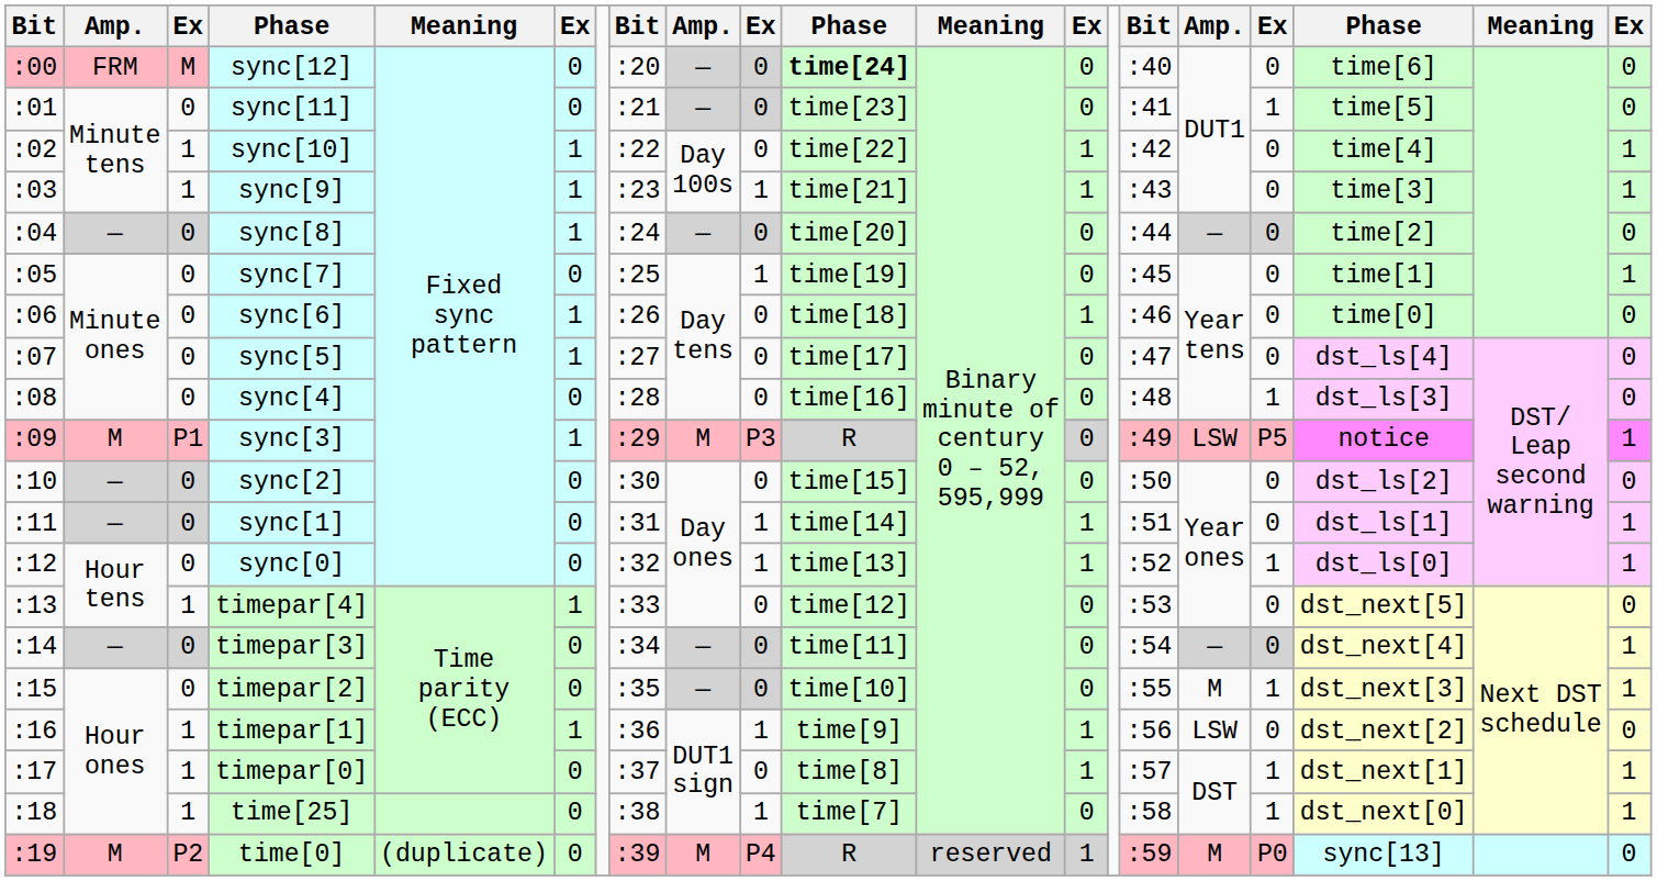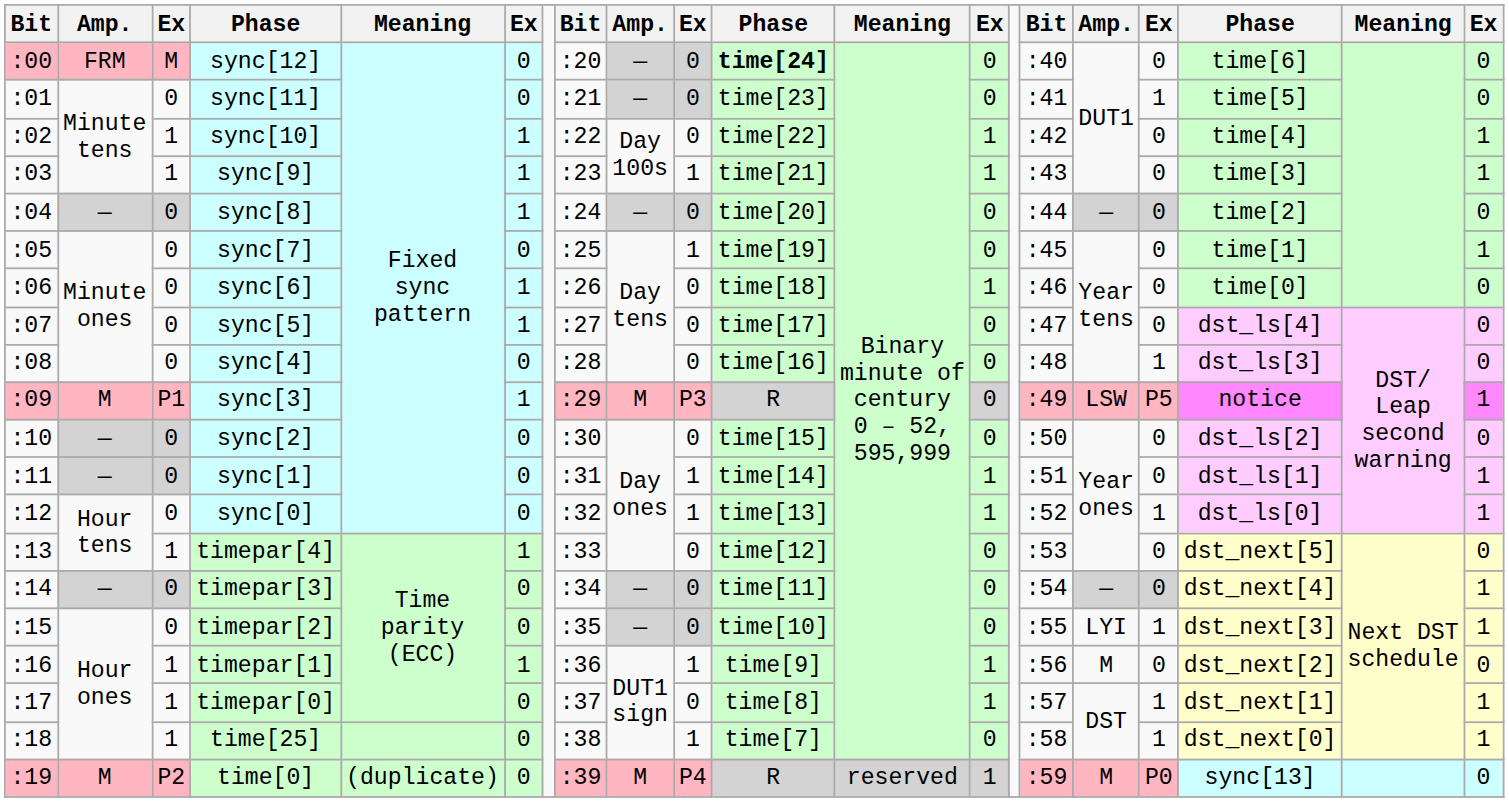 <table class=wikitable style="text-align:center;">
 <tr>
 <th>Bit</th>
 <th>Amp.</th>
 <th>Ex</th>
 <th>Phase</th>
 <th>Meaning</th>
 <th>Ex</th>
 <td rowspan=21></td>
 <th>Bit</th>
 <th>Amp.</th>
 <th>Ex</th>
 <th>Phase</th>
 <th>Meaning</th>
 <th>Ex</th>
 <td rowspan=21></td>
 <th>Bit</th>
 <th>Amp.</th>
 <th>Ex</th>
 <th>Phase</th>
 <th>Meaning</th>
 <th>Ex</th>
 </tr>
 <tr>
 <td bgcolor=lightpink>:00</td>
 <td bgcolor=lightpink>FRM</td>
 <td bgcolor=lightpink>M</td>
 <td bgcolor=#ccffff>sync[12]</td>
 <td rowspan=13 bgcolor=#ccffff>Fixed<br>sync<br>pattern</td>
 <td bgcolor=#ccffff>0</td>
 <td>:20</td>
 <td bgcolor=lightgrey>—</td>
 <td bgcolor=lightgrey>0</td>
 <td bgcolor=#ccffcc><strong>time[24]</strong></td>
 <td rowspan=19 bgcolor=#ccffcc>Binary<br>minute of<br>century<br>0 – 52,<br>595,999</td>
 <td bgcolor=#ccffcc>0</td>
 <td>:40</td>
 <td rowspan=4>DUT1</td>
 <td>0</td>
 <td bgcolor=#ccffcc>time[6]</td>
 <td rowspan=7 bgcolor=#ccffcc></td>
 <td bgcolor=#ccffcc>0</td>
 </tr>
 <tr>
 <td>:01</td>
 <td rowspan=3>Minute<br>tens</td>
 <td>0</td>
 <td bgcolor=#ccffff>sync[11]</td>
 <td bgcolor=#ccffff>0</td>
 <td>:21</td>
 <td bgcolor=lightgrey>—</td>
 <td bgcolor=lightgrey>0</td>
 <td bgcolor=#ccffcc>time[23]</td>
 <td bgcolor=#ccffcc>0</td>
 <td>:41</td>
 <td>1</td>
 <td bgcolor=#ccffcc>time[5]</td>
 <td bgcolor=#ccffcc>0</td>
 </tr>
 <tr>
 <td>:02</td>
 <td>1</td>
 <td bgcolor=#ccffff>sync[10]</td>
 <td bgcolor=#ccffff>1</td>
 <td>:22</td>
 <td rowspan=2>Day<br>100s</td>
 <td>0</td>
 <td bgcolor=#ccffcc>time[22]</td>
 <td bgcolor=#ccffcc>1</td>
 <td>:42</td>
 <td>0</td>
 <td bgcolor=#ccffcc>time[4]</td>
 <td bgcolor=#ccffcc>1</td>
 </tr>
 <tr>
 <td>:03</td>
 <td>1</td>
 <td bgcolor=#ccffff>sync[9]</td>
 <td bgcolor=#ccffff>1</td>
 <td>:23</td>
 <td>1</td>
 <td bgcolor=#ccffcc>time[21]</td>
 <td bgcolor=#ccffcc>1</td>
 <td>:43</td>
 <td>0</td>
 <td bgcolor=#ccffcc>time[3]</td>
 <td bgcolor=#ccffcc>1</td>
 </tr>
 <tr>
 <td>:04</td>
 <td bgcolor=lightgrey>—</td>
 <td bgcolor=lightgrey>0</td>
 <td bgcolor=#ccffff>sync[8]</td>
 <td bgcolor=#ccffff>1</td>
 <td>:24</td>
 <td bgcolor=lightgrey>—</td>
 <td bgcolor=lightgrey>0</td>
 <td bgcolor=#ccffcc>time[20]</td>
 <td bgcolor=#ccffcc>0</td>
 <td>:44</td>
 <td bgcolor=lightgrey>—</td>
 <td bgcolor=lightgrey>0</td>
 <td bgcolor=#ccffcc>time[2]</td>
 <td bgcolor=#ccffcc>0</td>
 </tr>
 <tr>
 <td>:05</td>
 <td rowspan=4>Minute<br>ones</td>
 <td>0</td>
 <td bgcolor=#ccffff>sync[7]</td>
 <td bgcolor=#ccffff>0</td>
 <td>:25</td>
 <td rowspan=4>Day<br>tens</td>
 <td>1</td>
 <td bgcolor=#ccffcc>time[19]</td>
 <td bgcolor=#ccffcc>0</td>
 <td>:45</td>
 <td rowspan=4>Year<br>tens</td>
 <td>0</td>
 <td bgcolor=#ccffcc>time[1]</td>
 <td bgcolor=#ccffcc>1</td>
 </tr>
 <tr>
 <td>:06</td>
 <td>0</td>
 <td bgcolor=#ccffff>sync[6]</td>
 <td bgcolor=#ccffff>1</td>
 <td>:26</td>
 <td>0</td>
 <td bgcolor=#ccffcc>time[18]</td>
 <td bgcolor=#ccffcc>1</td>
 <td>:46</td>
 <td>0</td>
 <td bgcolor=#ccffcc>time[0]</td>
 <td bgcolor=#ccffcc>0</td>
 </tr>
 <tr>
 <td>:07</td>
 <td>0</td>
 <td bgcolor=#ccffff>sync[5]</td>
 <td bgcolor=#ccffff>1</td>
 <td>:27</td>
 <td>0</td>
 <td bgcolor=#ccffcc>time[17]</td>
 <td bgcolor=#ccffcc>0</td>
 <td>:47</td>
 <td>0</td>
 <td bgcolor=#ffccff>dst_ls[4]</td>
 <td rowspan=6 bgcolor=#ffccff>DST/<br>Leap<br>second<br>warning</td>
 <td bgcolor=#ffccff>0</td>
 </tr>
 <tr>
 <td>:08</td>
 <td>0</td>
 <td bgcolor=#ccffff>sync[4]</td>
 <td bgcolor=#ccffff>0</td>
 <td>:28</td>
 <td>0</td>
 <td bgcolor=#ccffcc>time[16]</td>
 <td bgcolor=#ccffcc>0</td>
 <td>:48</td>
 <td>1</td>
 <td bgcolor=#ffccff>dst_ls[3]</td>
 <td bgcolor=#ffccff>0</td>
 </tr>
 <tr bgcolor=lightpink>
 <td>:09</td>
 <td>M</td>
 <td>P1</td>
 <td bgcolor=#ccffff>sync[3]</td>
 <td bgcolor=#ccffff>1</td>
 <td>:29</td>
 <td>M</td>
 <td>P3</td>
 <td bgcolor=lightgrey>R</td>
 <td bgcolor=lightgrey>0</td>
 <td>:49</td>
 <td>LSW</td>
 <td>P5</td>
 <td bgcolor=#ff88ff>notice</td>
 <td bgcolor=#ff88ff>1</td>
 </tr>
 <tr>
 <td>:10</td>
 <td bgcolor=lightgrey>—</td>
 <td bgcolor=lightgrey>0</td>
 <td bgcolor=#ccffff>sync[2]</td>
 <td bgcolor=#ccffff>0</td>
 <td>:30</td>
 <td rowspan=4>Day<br>ones</td>
 <td>0</td>
 <td bgcolor=#ccffcc>time[15]</td>
 <td bgcolor=#ccffcc>0</td>
 <td>:50</td>
 <td rowspan=4>Year<br>ones</td>
 <td>0</td>
 <td bgcolor=#ffccff>dst_ls[2]</td>
 <td bgcolor=#ffccff>0</td>
 </tr>
 <tr>
 <td>:11</td>
 <td bgcolor=lightgrey>—</td>
 <td bgcolor=lightgrey>0</td>
 <td bgcolor=#ccffff>sync[1]</td>
 <td bgcolor=#ccffff>0</td>
 <td>:31</td>
 <td>1</td>
 <td bgcolor=#ccffcc>time[14]</td>
 <td bgcolor=#ccffcc>1</td>
 <td>:51</td>
 <td>0</td>
 <td bgcolor=#ffccff>dst_ls[1]</td>
 <td bgcolor=#ffccff>1</td>
 </tr>
 <tr>
 <td>:12</td>
 <td rowspan=2>Hour<br>tens</td>
 <td>0</td>
 <td bgcolor=#ccffff>sync[0]</td>
 <td bgcolor=#ccffff>0</td>
 <td>:32</td>
 <td>1</td>
 <td bgcolor=#ccffcc>time[13]</td>
 <td bgcolor=#ccffcc>1</td>
 <td>:52</td>
 <td>1</td>
 <td bgcolor=#ffccff>dst_ls[0]</td>
 <td bgcolor=#ffccff>1</td>
 </tr>
 <tr>
 <td>:13</td>
 <td>1</td>
 <td bgcolor=#ccffcc>timepar[4]</td>
 <td rowspan=5 bgcolor=#ccffcc>Time<br>parity<br>(ECC)</td>
 <td bgcolor=#ccffcc>1</td>
 <td>:33</td>
 <td>0</td>
 <td bgcolor=#ccffcc>time[12]</td>
 <td bgcolor=#ccffcc>0</td>
 <td>:53</td>
 <td>0</td>
 <td bgcolor=#ffffcc>dst_next[5]</td>
 <td rowspan=6 bgcolor=#ffffcc>Next DST<br>schedule</td>
 <td bgcolor=#ffffcc>0</td>
 </tr>
 <tr>
 <td>:14</td>
 <td bgcolor=lightgrey>—</td>
 <td bgcolor=lightgrey>0</td>
 <td bgcolor=#ccffcc>timepar[3]</td>
 <td bgcolor=#ccffcc>0</td>
 <td>:34</td>
 <td bgcolor=lightgrey>—</td>
 <td bgcolor=lightgrey>0</td>
 <td bgcolor=#ccffcc>time[11]</td>
 <td bgcolor=#ccffcc>0</td>
 <td>:54</td>
 <td bgcolor=lightgrey>—</td>
 <td bgcolor=lightgrey>0</td>
 <td bgcolor=#ffffcc>dst_next[4]</td>
 <td bgcolor=#ffffcc>1</td>
 </tr>
 <tr>
 <td>:15</td>
 <td rowspan=4>Hour<br>ones</td>
 <td>0</td>
 <td bgcolor=#ccffcc>timepar[2]</td>
 <td bgcolor=#ccffcc>0</td>
 <td>:35</td>
 <td bgcolor=lightgrey>—</td>
 <td bgcolor=lightgrey>0</td>
 <td bgcolor=#ccffcc>time[10]</td>
 <td bgcolor=#ccffcc>0</td>
 <td>:55</td>
-<td>M</td>
+<td>LYI</td>
 <td>1</td>
 <td bgcolor=#ffffcc>dst_next[3]</td>
 <td bgcolor=#ffffcc>1</td>
 </tr>
 <tr>
 <td>:16</td>
 <td>1</td>
 <td bgcolor=#ccffcc>timepar[1]</td>
 <td bgcolor=#ccffcc>1</td>
 <td>:36</td>
 <td rowspan=3>DUT1<br>sign</td>
 <td>1</td>
 <td bgcolor=#ccffcc>time[9]</td>
 <td bgcolor=#ccffcc>1</td>
 <td>:56</td>
-<td>LSW</td>
+<td>M</td>
 <td>0</td>
 <td bgcolor=#ffffcc>dst_next[2]</td>
 <td bgcolor=#ffffcc>0</td>
 </tr>
 <tr>
 <td>:17</td>
 <td>1</td>
 <td bgcolor=#ccffcc>timepar[0]</td>
 <td bgcolor=#ccffcc>0</td>
 <td>:37</td>
 <td>0</td>
 <td bgcolor=#ccffcc>time[8]</td>
 <td bgcolor=#ccffcc>1</td>
 <td>:57</td>
 <td rowspan=2>DST</td>
 <td>1</td>
 <td bgcolor=#ffffcc>dst_next[1]</td>
 <td bgcolor=#ffffcc>1</td>
 </tr>
 <tr>
 <td>:18</td>
 <td>1</td>
 <td bgcolor=#ccffcc>time[25]</td>
 <td bgcolor=#ccffcc></td>
 <td bgcolor=#ccffcc>0</td>
 <td>:38</td>
 <td>1</td>
 <td bgcolor=#ccffcc>time[7]</td>
 <td bgcolor=#ccffcc>0</td>
 <td>:58</td>
 <td>1</td>
 <td bgcolor=#ffffcc>dst_next[0]</td>
 <td bgcolor=#ffffcc>1</td>
 </tr>
 <tr bgcolor=lightpink>
 <td>:19</td>
 <td>M</td>
 <td>P2</td>
 <td bgcolor=#ccffcc>time[0]</td>
 <td bgcolor=#ccffcc>(duplicate)</td>
 <td bgcolor=#ccffcc>0</td>
 <td>:39</td>
 <td>M</td>
 <td>P4</td>
 <td bgcolor=lightgrey>R</td>
 <td bgcolor=lightgrey>reserved</td>
 <td bgcolor=lightgrey>1</td>
 <td>:59</td>
 <td>M</td>
 <td>P0</td>
 <td bgcolor=#ccffff>sync[13]</td>
 <td bgcolor=#ccffff></td>
 <td bgcolor=#ccffff>0</td>
 </tr>
 </table>
